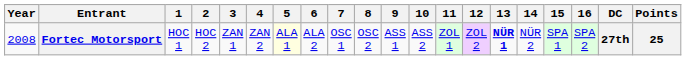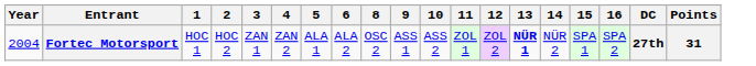 <table class="wikitable" style="text-align:center; font-size:85%">
 <tr>
 <th>Year</th>
 <th>Entrant</th>
 <th>1</th>
 <th>2</th>
 <th>3</th>
 <th>4</th>
 <th>5</th>
 <th>6</th>
-<th>7</th>
 <th>8</th>
 <th>9</th>
 <th>10</th>
 <th>11</th>
 <th>12</th>
 <th>13</th>
 <th>14</th>
 <th>15</th>
 <th>16</th>
 <th>DC</th>
 <th>Points</th>
 </tr>
 <tr>
-<td><a href='#'>2008</a></td>
+<td><a href='#'>2004</a></td>
 <th nowrap><a href='#'>Fortec Motorsport</a></th>
 <td><a href='#'>HOC<br>1</a></td>
 <td><a href='#'>HOC<br>2</a></td>
 <td><a href='#'>ZAN<br>1</a></td>
 <td><a href='#'>ZAN<br>2</a></td>
-<td style="background: lightyellow;"><a href='#'>ALA<br>1</a></td>
+<td><a href='#'>ALA<br>1</a></td>
 <td><a href='#'>ALA<br>2</a></td>
-<td><a href='#'>OSC<br>1</a></td>
 <td><a href='#'>OSC<br>2</a></td>
 <td><a href='#'>ASS<br>1</a></td>
 <td><a href='#'>ASS<br>2</a></td>
 <td style="background:#dfffdf;"><a href='#'>ZOL<br>1</a><br></td>
 <td style="background:#efcfff;"><a href='#'>ZOL<br>2</a><br></td>
 <td><strong><a href='#'>NÜR<br>1</a></strong></td>
 <td><a href='#'>NÜR<br>2</a></td>
 <td style="background:#dfffdf;"><a href='#'>SPA<br>1</a><br></td>
 <td style="background:#dfffdf;"><a href='#'>SPA<br>2</a><br></td>
 <th>27th</th>
-<th>25</th>
+<th>31</th>
 </tr>
 </table>
